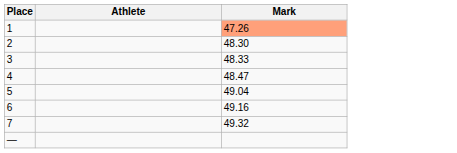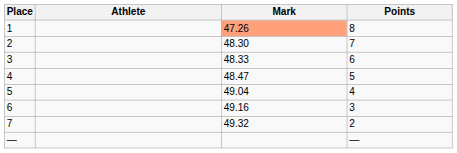 <table class=wikitable>
 <tr>
 <th>Place</th>
 <th style="width:18em">Athlete</th>
 <th style="width:12em">Mark</th>
+<th style="width:10em">Points</th>
 </tr>
 <tr>
 <td>1</td>
 <td></td>
 <td style="background: lightsalmon;">47.26</td>
+<td>8</td>
 </tr>
 <tr>
 <td>2</td>
 <td></td>
 <td>48.30 </td>
+<td>7</td>
 </tr>
 <tr>
 <td>3</td>
 <td></td>
 <td>48.33</td>
+<td>6</td>
 </tr>
 <tr>
 <td>4</td>
 <td></td>
 <td>48.47</td>
+<td>5</td>
 </tr>
 <tr>
 <td>5</td>
 <td></td>
 <td>49.04</td>
+<td>4</td>
 </tr>
 <tr>
 <td>6</td>
 <td></td>
 <td>49.16</td>
+<td>3</td>
 </tr>
 <tr>
 <td>7</td>
 <td></td>
 <td>49.32</td>
+<td>2</td>
 </tr>
 <tr>
 <td>—</td>
 <td></td>
 <td></td>
+<td>—</td>
 </tr>
 </table>
